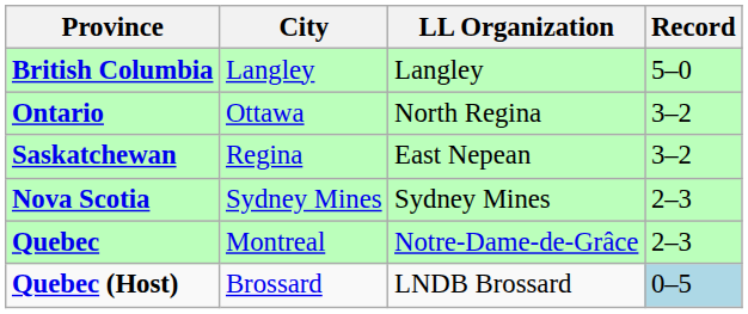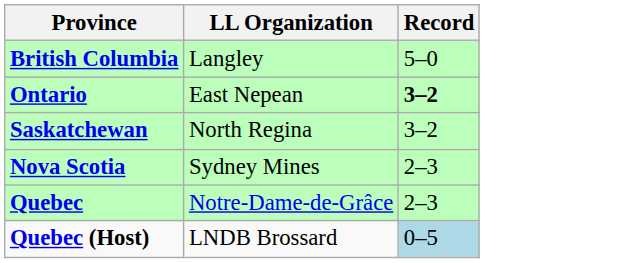 <table class="wikitable">
 <tr>
 <th>Province</th>
-<th>City</th>
 <th>LL Organization</th>
 <th>Record</th>
 </tr>
 <tr bgcolor=#bbffbb>
 <td><strong> <a href='#'>British Columbia</a></strong></td>
-<td><a href='#'>Langley</a></td>
 <td>Langley</td>
 <td>5–0</td>
 </tr>
 <tr bgcolor=#bbffbb>
 <td><strong> <a href='#'>Ontario</a></strong></td>
-<td><a href='#'>Ottawa</a></td>
+<td>East Nepean</td>
+<td><strong>3–2</strong></td>
+</tr>
+<tr bgcolor=#bbffbb>
+<td><strong> <a href='#'>Saskatchewan</a></strong></td>
 <td>North Regina</td>
 <td>3–2</td>
 </tr>
 <tr bgcolor=#bbffbb>
-<td><strong> <a href='#'>Saskatchewan</a></strong></td>
-<td><a href='#'>Regina</a></td>
-<td>East Nepean</td>
-<td>3–2</td>
-</tr>
-<tr bgcolor=#bbffbb>
 <td><strong> <a href='#'>Nova Scotia</a></strong></td>
-<td><a href='#'>Sydney Mines</a></td>
 <td>Sydney Mines</td>
 <td>2–3</td>
 </tr>
 <tr bgcolor=#bbffbb>
 <td><strong> <a href='#'>Quebec</a></strong></td>
-<td><a href='#'>Montreal</a></td>
 <td><a href='#'>Notre-Dame-de-Grâce</a></td>
 <td>2–3</td>
 </tr>
 <tr>
 <td><strong> <a href='#'>Quebec</a> (Host)</strong></td>
-<td><a href='#'>Brossard</a></td>
 <td>LNDB Brossard</td>
 <td style="background: lightblue;">0–5</td>
 </tr>
 </table>
